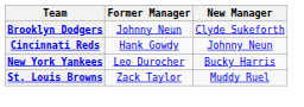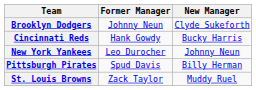 <table class="wikitable plainrowheaders" style="text-align:center;">
 <tr>
 <th>Team</th>
 <th>Former Manager</th>
 <th>New Manager</th>
 </tr>
 <tr>
 <th scope="row" style="text-align:center;"><a href='#'>Brooklyn Dodgers</a></th>
 <td><a href='#'>Johnny Neun</a></td>
 <td><a href='#'>Clyde Sukeforth</a></td>
 </tr>
 <tr>
 <th scope="row" style="text-align:center;"><a href='#'>Cincinnati Reds</a></th>
 <td><a href='#'>Hank Gowdy</a></td>
-<td><a href='#'>Johnny Neun</a></td>
+<td><a href='#'>Bucky Harris</a></td>
 </tr>
 <tr>
 <th scope="row" style="text-align:center;"><a href='#'>New York Yankees</a></th>
 <td><a href='#'>Leo Durocher</a></td>
-<td><a href='#'>Bucky Harris</a></td>
+<td><a href='#'>Johnny Neun</a></td>
+</tr>
+<tr>
+<th scope="row" style="text-align:center;"><a href='#'>Pittsburgh Pirates</a></th>
+<td><a href='#'>Spud Davis</a></td>
+<td><a href='#'>Billy Herman</a></td>
 </tr>
 <tr>
 <th scope="row" style="text-align:center;"><a href='#'>St. Louis Browns</a></th>
 <td><a href='#'>Zack Taylor</a></td>
 <td><a href='#'>Muddy Ruel</a></td>
 </tr>
 </table>
